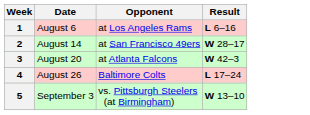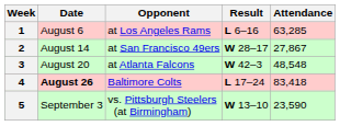 <table class="wikitable">
 <tr>
 <th>Week</th>
 <th>Date</th>
 <th>Opponent</th>
 <th>Result</th>
+<th>Attendance</th>
 </tr>
 <tr style="background:#fcc">
 <th>1</th>
 <td>August 6</td>
 <td>at <a href='#'>Los Angeles Rams</a></td>
 <td><strong>L</strong> 6–16</td>
+<td>63,285</td>
 </tr>
 <tr style="background:#cfc">
 <th>2</th>
 <td>August 14</td>
 <td>at <a href='#'>San Francisco 49ers</a></td>
 <td><strong>W</strong> 28–17</td>
+<td>27,867</td>
 </tr>
 <tr style="background:#cfc">
 <th>3</th>
 <td>August 20</td>
 <td>at <a href='#'>Atlanta Falcons</a></td>
 <td><strong>W</strong> 42–3</td>
+<td>48,548</td>
 </tr>
 <tr style="background:#fcc">
 <th>4</th>
-<td>August 26</td>
+<td><strong>August 26</strong></td>
 <td><a href='#'>Baltimore Colts</a></td>
 <td><strong>L</strong> 17–24</td>
+<td>83,418</td>
 </tr>
 <tr style="background:#cfc">
 <th>5</th>
 <td>September 3</td>
 <td>vs. <a href='#'>Pittsburgh Steelers</a><br>   (at <a href='#'>Birmingham</a>)</td>
 <td><strong>W</strong> 13–10</td>
+<td>23,590</td>
 </tr>
 </table>
